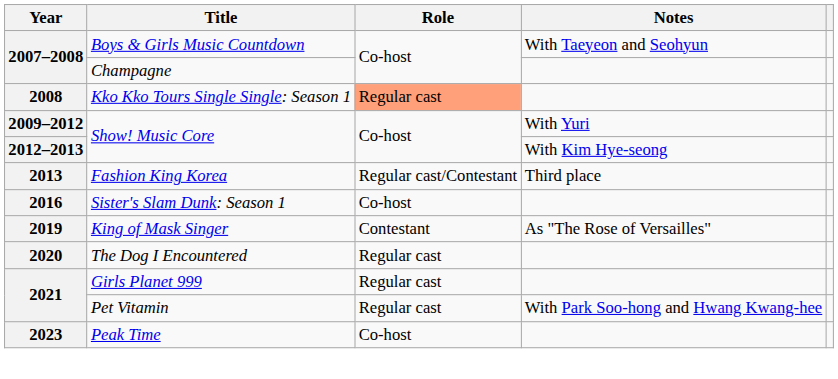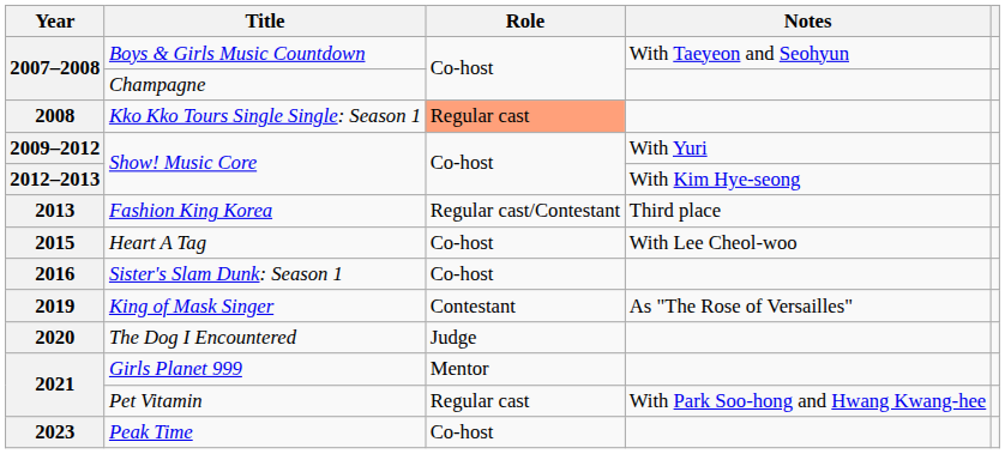 <table class="wikitable plainrowheaders sortable">
 <tr>
 <th scope="col">Year</th>
 <th scope="col">Title</th>
 <th scope="col">Role</th>
 <th scope="col">Notes</th>
 <th scope="col" class="unsortable"></th>
 </tr>
 <tr>
 <th scope="row" rowspan="2">2007–2008</th>
 <td><em><a href='#'>Boys & Girls Music Countdown</a></em></td>
 <td rowspan="2">Co-host</td>
 <td>With <a href='#'>Taeyeon</a> and <a href='#'>Seohyun</a></td>
 <td style="text-align:center"></td>
 </tr>
 <tr>
 <td><em>Champagne</em></td>
 <td></td>
 <td style="text-align:center"></td>
 </tr>
 <tr>
 <th scope="row">2008</th>
 <td><em><a href='#'>Kko Kko Tours Single Single</a>: Season 1</em></td>
 <td style="background: lightsalmon;">Regular cast</td>
 <td></td>
 <td style="text-align:center"></td>
 </tr>
 <tr>
 <th scope="row">2009–2012</th>
 <td rowspan="2"><em><a href='#'>Show! Music Core</a></em></td>
 <td rowspan="2">Co-host</td>
 <td>With <a href='#'>Yuri</a></td>
 <td style="text-align:center"></td>
 </tr>
 <tr>
 <th scope="row">2012–2013</th>
 <td>With <a href='#'>Kim Hye-seong</a></td>
 <td style="text-align:center"></td>
 </tr>
 <tr>
 <th scope="row">2013</th>
 <td><em><a href='#'>Fashion King Korea</a></em></td>
 <td>Regular cast/Contestant</td>
 <td>Third place</td>
 <td style="text-align:center"></td>
 </tr>
 <tr>
+<th scope="row">2015</th>
+<td><em>Heart A Tag</em></td>
+<td>Co-host</td>
+<td>With Lee Cheol-woo</td>
+<td style="text-align:center"></td>
+</tr>
+<tr>
 <th scope="row">2016</th>
 <td><em><a href='#'>Sister's Slam Dunk</a>: Season 1 </em></td>
 <td>Co-host</td>
 <td></td>
 <td style="text-align:center"></td>
 </tr>
 <tr>
 <th scope="row">2019</th>
 <td><em><a href='#'>King of Mask Singer</a></em></td>
 <td>Contestant</td>
 <td>As "The Rose of Versailles"</td>
 <td style="text-align:center"></td>
 </tr>
 <tr>
 <th scope="row">2020</th>
 <td><em>The Dog I Encountered</em></td>
-<td>Regular cast</td>
+<td>Judge</td>
 <td></td>
 <td style="text-align:center"></td>
 </tr>
 <tr>
 <th scope="row" rowspan="2">2021</th>
 <td><em><a href='#'>Girls Planet 999</a></em></td>
-<td>Regular cast</td>
+<td>Mentor</td>
 <td></td>
 <td style="text-align:center"></td>
 </tr>
 <tr>
 <td><em>Pet Vitamin</em></td>
 <td>Regular cast</td>
 <td>With <a href='#'>Park Soo-hong</a> and <a href='#'>Hwang Kwang-hee</a></td>
 <td style="text-align:center"></td>
 </tr>
 <tr>
 <th scope="row">2023</th>
 <td><em><a href='#'>Peak Time</a></em></td>
 <td>Co-host</td>
 <td></td>
 <td style="text-align:center"></td>
 </tr>
 </table>
